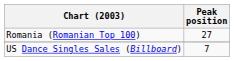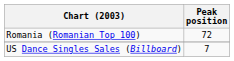 <table class="wikitable">
 <tr>
 <th align="left">Chart (2003)</th>
 <th align="left">Peak<br>position</th>
 </tr>
 <tr>
 <td align="left">Romania (<a href='#'>Romanian Top 100</a>)</td>
-<td align="center">27</td>
+<td align="center">72</td>
 </tr>
 <tr>
 </tr>
 <tr>
 <td>US <a href='#'>Dance Singles Sales</a> (<em><a href='#'>Billboard</a></em>)</td>
 <td style="text-align:center;">7</td>
 </tr>
 </table>
